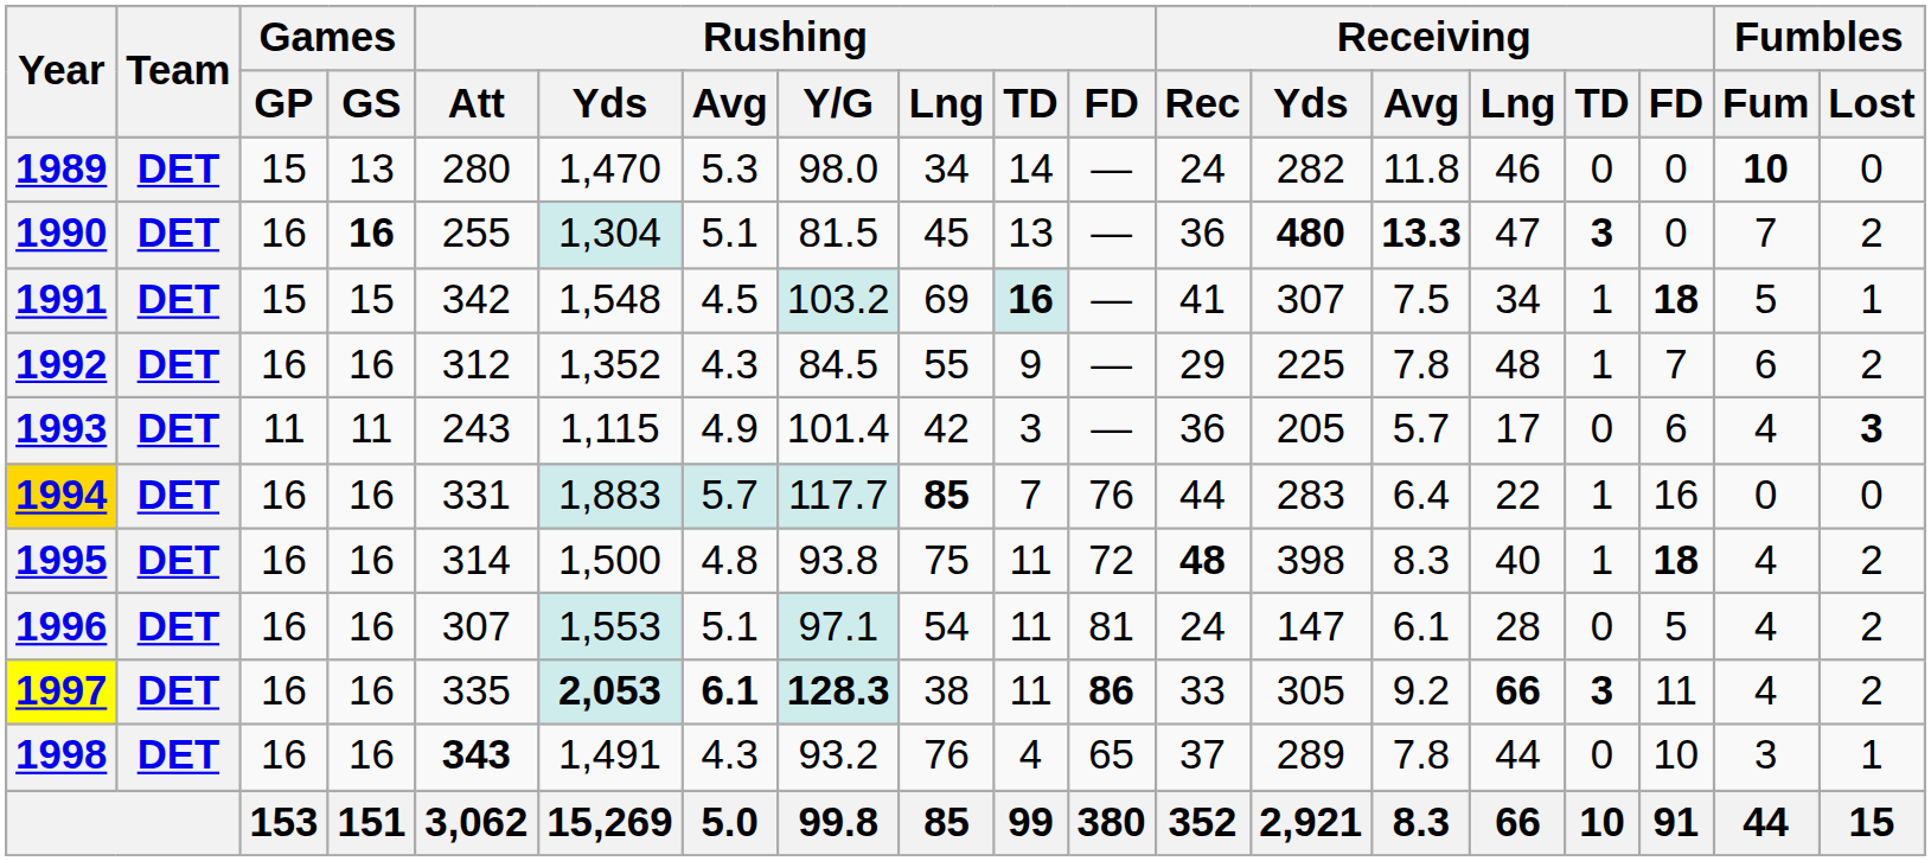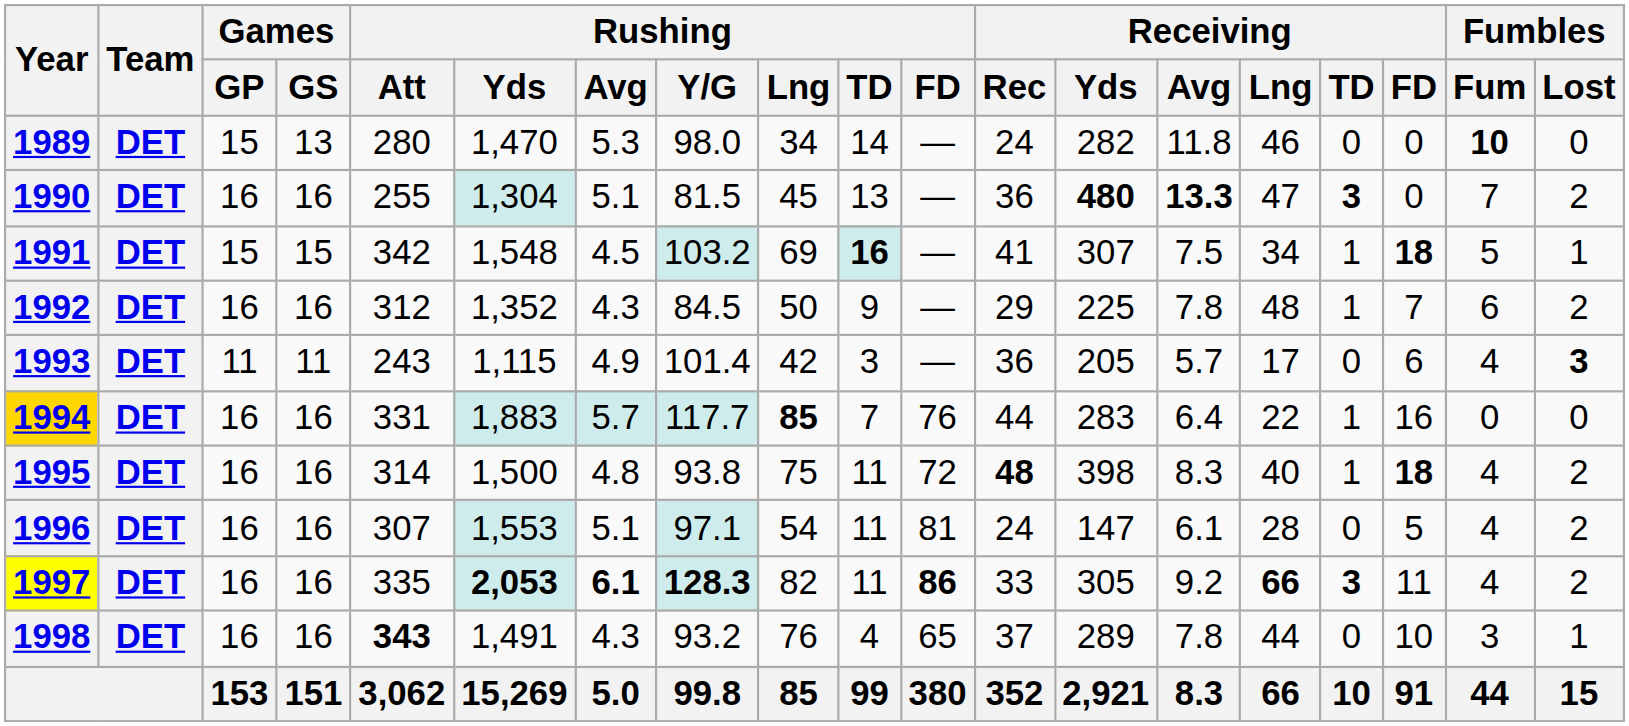 <table class= "wikitable" style="text-align:center;">
 <tr>
 <th rowspan="2">Year</th>
 <th rowspan="2">Team</th>
 <th colspan="2">Games</th>
 <th colspan="7">Rushing</th>
 <th colspan="6">Receiving</th>
 <th colspan="2">Fumbles</th>
 </tr>
 <tr>
 <th>GP</th>
 <th>GS</th>
 <th>Att</th>
 <th>Yds</th>
 <th>Avg</th>
 <th>Y/G</th>
 <th>Lng</th>
 <th>TD</th>
 <th>FD</th>
 <th>Rec</th>
 <th>Yds</th>
 <th>Avg</th>
 <th>Lng</th>
 <th>TD</th>
 <th>FD</th>
 <th>Fum</th>
 <th>Lost</th>
 </tr>
 <tr>
 <th><a href='#'>1989</a></th>
 <th><a href='#'>DET</a></th>
 <td>15</td>
 <td>13</td>
 <td>280</td>
 <td>1,470</td>
 <td>5.3</td>
 <td>98.0</td>
 <td>34</td>
 <td>14</td>
 <td>—</td>
 <td>24</td>
 <td>282</td>
 <td>11.8</td>
 <td>46</td>
 <td>0</td>
 <td>0</td>
 <td><strong>10</strong></td>
 <td>0</td>
 </tr>
 <tr>
 <th><a href='#'>1990</a></th>
 <th><a href='#'>DET</a></th>
 <td>16</td>
-<td><strong>16</strong></td>
+<td>16</td>
 <td>255</td>
 <td style="background:#cfecec; width:3em;">1,304</td>
 <td>5.1</td>
 <td>81.5</td>
 <td>45</td>
 <td>13</td>
 <td>—</td>
 <td>36</td>
 <td><strong>480</strong></td>
 <td><strong>13.3</strong></td>
 <td>47</td>
 <td><strong>3</strong></td>
 <td>0</td>
 <td>7</td>
 <td>2</td>
 </tr>
 <tr>
 <th><a href='#'>1991</a></th>
 <th><a href='#'>DET</a></th>
 <td>15</td>
 <td>15</td>
 <td>342</td>
 <td>1,548</td>
 <td>4.5</td>
 <td style="background:#cfecec; width:3em;">103.2</td>
 <td>69</td>
 <td style="background:#cfecec; width:3em;"><strong>16</strong></td>
 <td>—</td>
 <td>41</td>
 <td>307</td>
 <td>7.5</td>
 <td>34</td>
 <td>1</td>
 <td><strong>18</strong></td>
 <td>5</td>
 <td>1</td>
 </tr>
 <tr>
 <th><a href='#'>1992</a></th>
 <th><a href='#'>DET</a></th>
 <td>16</td>
 <td>16</td>
 <td>312</td>
 <td>1,352</td>
 <td>4.3</td>
 <td>84.5</td>
-<td>55</td>
+<td>50</td>
 <td>9</td>
 <td>—</td>
 <td>29</td>
 <td>225</td>
 <td>7.8</td>
 <td>48</td>
 <td>1</td>
 <td>7</td>
 <td>6</td>
 <td>2</td>
 </tr>
 <tr>
 <th><a href='#'>1993</a></th>
 <th><a href='#'>DET</a></th>
 <td>11</td>
 <td>11</td>
 <td>243</td>
 <td>1,115</td>
 <td>4.9</td>
 <td>101.4</td>
 <td>42</td>
 <td>3</td>
 <td>—</td>
 <td>36</td>
 <td>205</td>
 <td>5.7</td>
 <td>17</td>
 <td>0</td>
 <td>6</td>
 <td>4</td>
 <td><strong>3</strong></td>
 </tr>
 <tr>
 <th style="background:#ffd700; width:3em;"><a href='#'>1994</a></th>
 <th><a href='#'>DET</a></th>
 <td>16</td>
 <td>16</td>
 <td>331</td>
 <td style="background:#cfecec; width:3em;">1,883</td>
 <td style="background:#cfecec; width:3em;">5.7</td>
 <td style="background:#cfecec; width:3em;">117.7</td>
 <td><strong>85</strong></td>
 <td>7</td>
 <td>76</td>
 <td>44</td>
 <td>283</td>
 <td>6.4</td>
 <td>22</td>
 <td>1</td>
 <td>16</td>
 <td>0</td>
 <td>0</td>
 </tr>
 <tr>
 <th><a href='#'>1995</a></th>
 <th><a href='#'>DET</a></th>
 <td>16</td>
 <td>16</td>
 <td>314</td>
 <td>1,500</td>
 <td>4.8</td>
 <td>93.8</td>
 <td>75</td>
 <td>11</td>
 <td>72</td>
 <td><strong>48</strong></td>
 <td>398</td>
 <td>8.3</td>
 <td>40</td>
 <td>1</td>
 <td><strong>18</strong></td>
 <td>4</td>
 <td>2</td>
 </tr>
 <tr>
 <th><a href='#'>1996</a></th>
 <th><a href='#'>DET</a></th>
 <td>16</td>
 <td>16</td>
 <td>307</td>
 <td style="background:#cfecec; width:3em;">1,553</td>
 <td>5.1</td>
 <td style="background:#cfecec; width:3em;">97.1</td>
 <td>54</td>
 <td>11</td>
 <td>81</td>
 <td>24</td>
 <td>147</td>
 <td>6.1</td>
 <td>28</td>
 <td>0</td>
 <td>5</td>
 <td>4</td>
 <td>2</td>
 </tr>
 <tr>
 <th style="background:#ffff00; width:3em;"><a href='#'>1997</a></th>
 <th><a href='#'>DET</a></th>
 <td>16</td>
 <td>16</td>
 <td>335</td>
 <td style="background:#cfecec; width:3em;"><strong>2,053</strong></td>
 <td><strong>6.1</strong></td>
 <td style="background:#cfecec; width:3em;"><strong>128.3</strong></td>
-<td>38</td>
+<td>82</td>
 <td>11</td>
 <td><strong>86</strong></td>
 <td>33</td>
 <td>305</td>
 <td>9.2</td>
 <td><strong>66</strong></td>
 <td><strong>3</strong></td>
 <td>11</td>
 <td>4</td>
 <td>2</td>
 </tr>
 <tr>
 <th><a href='#'>1998</a></th>
 <th><a href='#'>DET</a></th>
 <td>16</td>
 <td>16</td>
 <td><strong>343</strong></td>
 <td>1,491</td>
 <td>4.3</td>
 <td>93.2</td>
 <td>76</td>
 <td>4</td>
 <td>65</td>
 <td>37</td>
 <td>289</td>
 <td>7.8</td>
 <td>44</td>
 <td>0</td>
 <td>10</td>
 <td>3</td>
 <td>1</td>
 </tr>
 <tr>
 <th colspan="2"></th>
 <th>153</th>
 <th>151</th>
 <th>3,062</th>
 <th>15,269</th>
 <th>5.0</th>
 <th>99.8</th>
 <th>85</th>
 <th>99</th>
 <th>380</th>
 <th>352</th>
 <th>2,921</th>
 <th>8.3</th>
 <th>66</th>
 <th>10</th>
 <th>91</th>
 <th>44</th>
 <th>15</th>
 </tr>
 </table>
